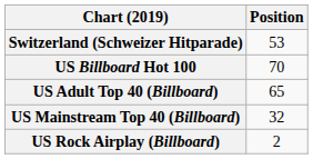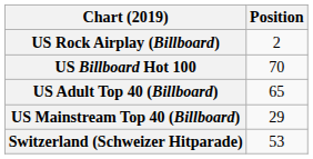 <table class="wikitable sortable plainrowheaders" style="text-align:center">
 <tr>
 <th scope="col">Chart (2019)</th>
 <th scope="col">Position</th>
 </tr>
 <tr>
-<th scope="row">Switzerland (Schweizer Hitparade)</th>
-<td>53</td>
+<th scope="row">US Rock Airplay (<em>Billboard</em>)</th>
+<td>2</td>
 </tr>
 <tr>
 <th scope="row">US <em>Billboard</em> Hot 100</th>
 <td>70</td>
 </tr>
 <tr>
 <th scope="row">US Adult Top 40 (<em>Billboard</em>)</th>
 <td>65</td>
 </tr>
 <tr>
 <th scope="row">US Mainstream Top 40 (<em>Billboard</em>)</th>
-<td>32</td>
+<td>29</td>
 </tr>
 <tr>
-<th scope="row">US Rock Airplay (<em>Billboard</em>)</th>
-<td>2</td>
+<th scope="row">Switzerland (Schweizer Hitparade)</th>
+<td>53</td>
 </tr>
 </table>
